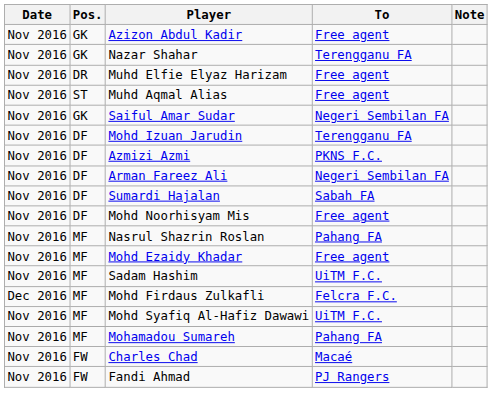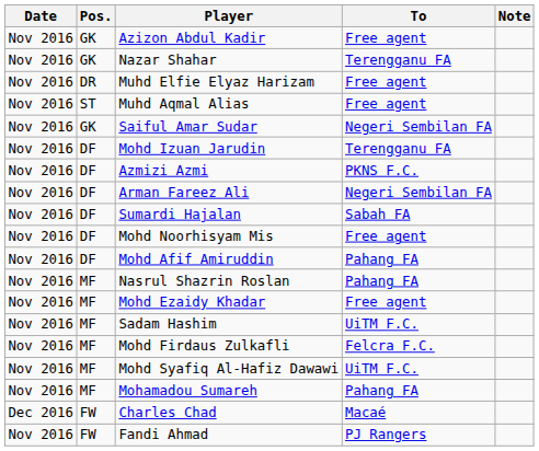 <table class="wikitable sortable">
 <tr>
 <th>Date</th>
 <th>Pos.</th>
 <th>Player</th>
 <th>To</th>
 <th>Note</th>
 </tr>
 <tr>
 <td>Nov 2016</td>
 <td>GK</td>
 <td> <a href='#'>Azizon Abdul Kadir</a></td>
 <td><a href='#'>Free agent</a></td>
 <td></td>
 </tr>
 <tr>
 <td>Nov 2016</td>
 <td>GK</td>
 <td> Nazar Shahar</td>
 <td> <a href='#'>Terengganu FA</a></td>
 <td></td>
 </tr>
 <tr>
 <td>Nov 2016</td>
 <td>DR</td>
 <td> Muhd Elfie Elyaz Harizam</td>
 <td><a href='#'>Free agent</a></td>
 <td></td>
 </tr>
 <tr>
 <td>Nov 2016</td>
 <td>ST</td>
 <td> Muhd Aqmal Alias</td>
 <td><a href='#'>Free agent</a></td>
 <td></td>
 </tr>
 <tr>
 <td>Nov 2016</td>
 <td>GK</td>
 <td> <a href='#'>Saiful Amar Sudar</a></td>
 <td> <a href='#'>Negeri Sembilan FA</a></td>
 <td></td>
 </tr>
 <tr>
 <td>Nov 2016</td>
 <td>DF</td>
 <td> <a href='#'>Mohd Izuan Jarudin</a></td>
 <td> <a href='#'>Terengganu FA</a></td>
 <td></td>
 </tr>
 <tr>
 <td>Nov 2016</td>
 <td>DF</td>
 <td> <a href='#'>Azmizi Azmi</a></td>
 <td> <a href='#'>PKNS F.C.</a></td>
 <td></td>
 </tr>
 <tr>
 <td>Nov 2016</td>
 <td>DF</td>
 <td> <a href='#'>Arman Fareez Ali</a></td>
 <td> <a href='#'>Negeri Sembilan FA</a></td>
 <td></td>
 </tr>
 <tr>
 <td>Nov 2016</td>
 <td>DF</td>
 <td> <a href='#'>Sumardi Hajalan</a></td>
 <td> <a href='#'>Sabah FA</a></td>
 <td></td>
 </tr>
 <tr>
 <td>Nov 2016</td>
 <td>DF</td>
 <td> Mohd Noorhisyam Mis</td>
 <td><a href='#'>Free agent</a></td>
 <td></td>
 </tr>
 <tr>
 <td>Nov 2016</td>
+<td>DF</td>
+<td> <a href='#'>Mohd Afif Amiruddin</a></td>
+<td> <a href='#'>Pahang FA</a></td>
+<td></td>
+</tr>
+<tr>
+<td>Nov 2016</td>
 <td>MF</td>
 <td> Nasrul Shazrin Roslan</td>
 <td> <a href='#'>Pahang FA</a></td>
 <td></td>
 </tr>
 <tr>
 <td>Nov 2016</td>
 <td>MF</td>
 <td> <a href='#'>Mohd Ezaidy Khadar</a></td>
 <td><a href='#'>Free agent</a></td>
 <td></td>
 </tr>
 <tr>
 <td>Nov 2016</td>
 <td>MF</td>
 <td> Sadam Hashim</td>
 <td> <a href='#'>UiTM F.C.</a></td>
 <td></td>
 </tr>
 <tr>
-<td>Dec 2016</td>
+<td>Nov 2016</td>
 <td>MF</td>
 <td> Mohd Firdaus Zulkafli</td>
 <td> <a href='#'>Felcra F.C.</a></td>
 <td></td>
 </tr>
 <tr>
 <td>Nov 2016</td>
 <td>MF</td>
 <td> Mohd Syafiq Al-Hafiz Dawawi</td>
 <td> <a href='#'>UiTM F.C.</a></td>
 <td></td>
 </tr>
 <tr>
 </tr>
 <tr>
 <td>Nov 2016</td>
 <td>MF</td>
 <td> <a href='#'>Mohamadou Sumareh</a></td>
 <td> <a href='#'>Pahang FA</a></td>
 <td></td>
 </tr>
 <tr>
-<td>Nov 2016</td>
+<td>Dec 2016</td>
 <td>FW</td>
 <td> <a href='#'>Charles Chad</a></td>
 <td> <a href='#'>Macaé</a></td>
 <td></td>
 </tr>
 <tr>
 <td>Nov 2016</td>
 <td>FW</td>
 <td> Fandi Ahmad</td>
 <td> <a href='#'>PJ Rangers</a></td>
 <td></td>
 </tr>
 </table>
